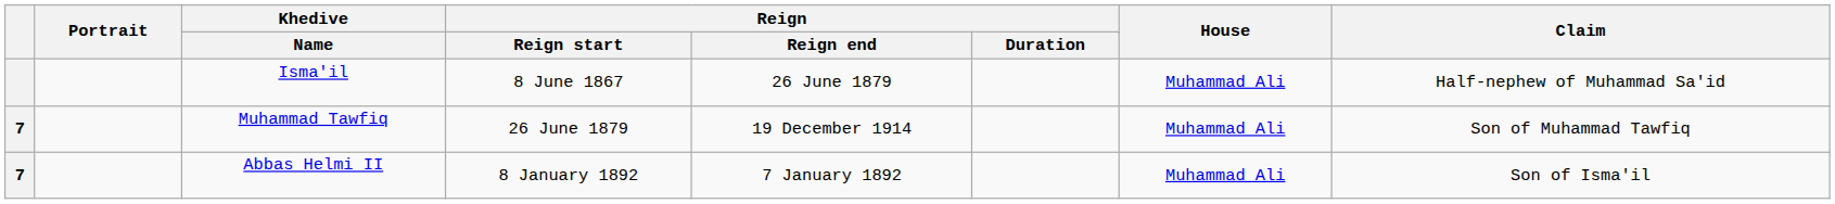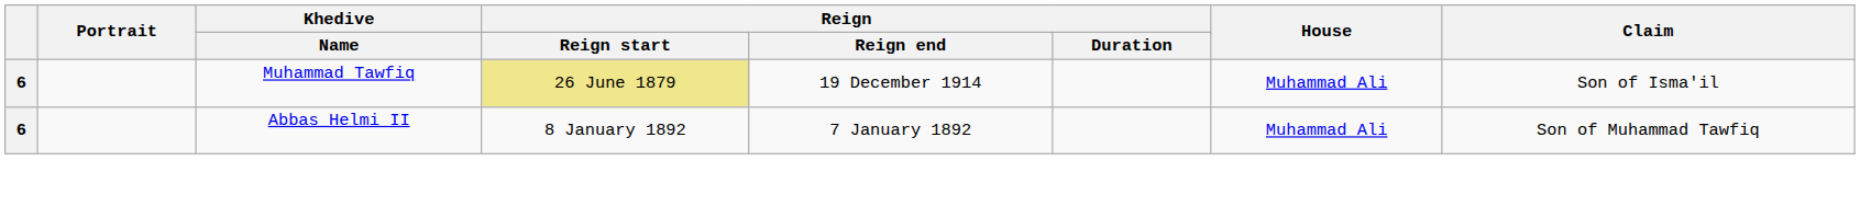 <table class="wikitable" style="text-align:center; border:1px #aaf solid; width:90%;">
 <tr>
 <th rowspan="3"></th>
 <th rowspan="3">Portrait</th>
 <th><strong>Khedive</strong></th>
 <th colspan="3" rowspan="2">Reign</th>
 <th rowspan="3">House</th>
 <th rowspan="3">Claim<br></th>
 </tr>
 <tr>
 <th rowspan="2"><strong>Name</strong><br></th>
 </tr>
 <tr>
 <th>Reign start</th>
 <th>Reign end</th>
 <th>Duration</th>
 </tr>
 <tr>
-<th></th>
-<td></td>
-<td><a href='#'>Isma'il<br></a><br></td>
-<td>8 June 1867</td>
-<td>26 June 1879<br></td>
-<td></td>
-<td><a href='#'>Muhammad Ali</a></td>
-<td>Half-nephew of Muhammad Sa'id<br></td>
-</tr>
-<tr>
-<th>7</th>
+<th>6</th>
 <td></td>
 <td><a href='#'>Muhammad Tawfiq<br></a><br></td>
-<td>26 June 1879</td>
+<td style="background: khaki;">26 June 1879</td>
 <td>19 December 1914<br></td>
 <td></td>
 <td><a href='#'>Muhammad Ali</a></td>
-<td>Son of Muhammad Tawfiq<br></td>
+<td>Son of Isma'il<br></td>
 </tr>
 <tr>
-<th>7</th>
+<th>6</th>
 <td></td>
 <td><a href='#'>Abbas Helmi II<br></a><br></td>
 <td>8 January 1892</td>
 <td>7 January 1892</td>
 <td></td>
 <td><a href='#'>Muhammad Ali</a></td>
-<td>Son of Isma'il<br></td>
+<td>Son of Muhammad Tawfiq<br></td>
 </tr>
 </table>
